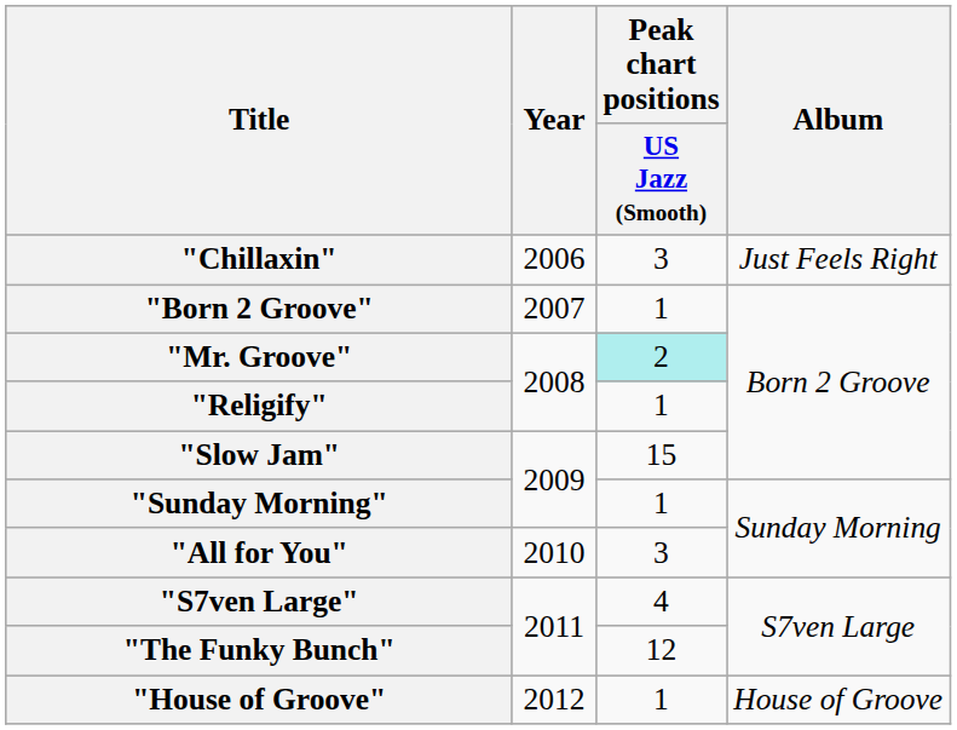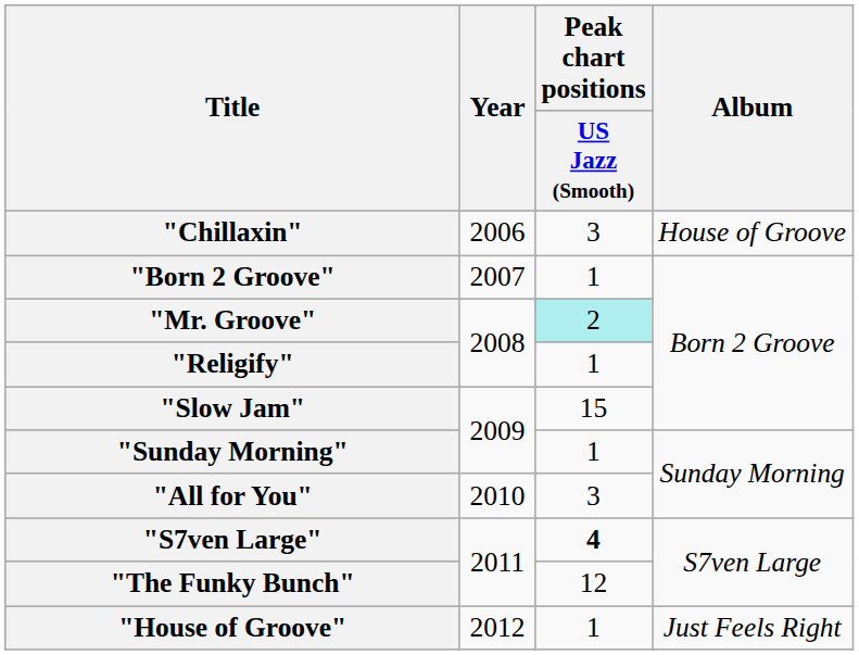 <table class="wikitable plainrowheaders" style="text-align:center;">
 <tr>
 <th scope="col" rowspan="2" style="width:16em;">Title</th>
 <th scope="col" rowspan="2" style="width:2.25em;">Year</th>
 <th scope="col">Peak chart positions</th>
 <th scope="col" rowspan="2">Album</th>
 </tr>
 <tr>
 <th scope="col" style="width:3.5em;font-size:90%;"><a href='#'>US <br>Jazz</a><br><small>(Smooth)</small><br></th>
 </tr>
 <tr>
 <th scope="row">"Chillaxin"</th>
 <td>2006</td>
 <td>3</td>
-<td><em>Just Feels Right</em></td>
+<td><em>House of Groove</em></td>
 </tr>
 <tr>
 <th scope="row">"Born 2 Groove"</th>
 <td>2007</td>
 <td>1</td>
 <td rowspan="4"><em>Born 2 Groove</em></td>
 </tr>
 <tr>
 <th scope="row">"Mr. Groove"</th>
 <td rowspan="2">2008</td>
 <td style="background: paleturquoise;">2</td>
 </tr>
 <tr>
 <th scope="row">"Religify"</th>
 <td>1</td>
 </tr>
 <tr>
 <th scope="row">"Slow Jam"</th>
 <td rowspan="2">2009</td>
 <td>15</td>
 </tr>
 <tr>
 <th scope="row">"Sunday Morning"</th>
 <td>1</td>
 <td rowspan="2"><em>Sunday Morning</em></td>
 </tr>
 <tr>
 <th scope="row">"All for You"</th>
 <td>2010</td>
 <td>3</td>
 </tr>
 <tr>
 <th scope="row">"S7ven Large"</th>
 <td rowspan="2">2011</td>
-<td>4</td>
+<td><strong>4</strong></td>
 <td rowspan="2"><em>S7ven Large</em></td>
 </tr>
 <tr>
 <th scope="row">"The Funky Bunch"</th>
 <td>12</td>
 </tr>
 <tr>
 <th scope="row">"House of Groove"</th>
 <td>2012</td>
 <td>1</td>
-<td><em>House of Groove</em></td>
+<td><em>Just Feels Right</em></td>
 </tr>
 </table>
